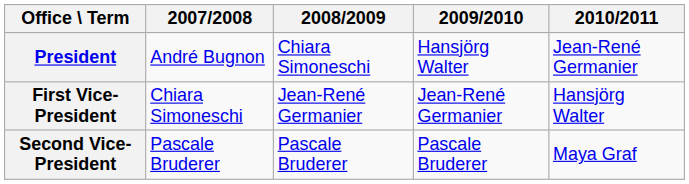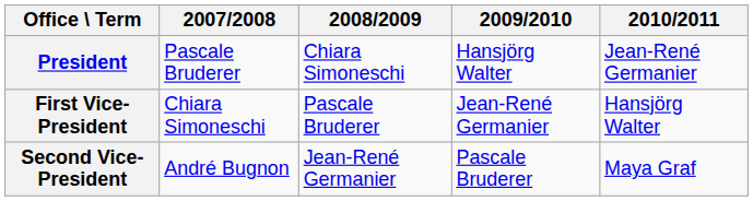 <table class="wikitable sortable">
 <tr>
 <th>Office \ Term</th>
 <th>2007/2008</th>
 <th>2008/2009</th>
 <th>2009/2010</th>
 <th>2010/2011</th>
 </tr>
 <tr>
 <th><a href='#'>President</a></th>
-<td><a href='#'>André Bugnon</a></td>
+<td><a href='#'>Pascale Bruderer</a></td>
 <td><a href='#'>Chiara Simoneschi</a></td>
 <td><a href='#'>Hansjörg Walter</a></td>
 <td><a href='#'>Jean-René Germanier</a></td>
 </tr>
 <tr>
 <th>First Vice-President</th>
 <td><a href='#'>Chiara Simoneschi</a></td>
-<td><a href='#'>Jean-René Germanier</a></td>
+<td><a href='#'>Pascale Bruderer</a></td>
 <td><a href='#'>Jean-René Germanier</a></td>
 <td><a href='#'>Hansjörg Walter</a></td>
 </tr>
 <tr>
 <th>Second Vice-President</th>
-<td><a href='#'>Pascale Bruderer</a></td>
-<td><a href='#'>Pascale Bruderer</a></td>
+<td><a href='#'>André Bugnon</a></td>
+<td><a href='#'>Jean-René Germanier</a></td>
 <td><a href='#'>Pascale Bruderer</a></td>
 <td><a href='#'>Maya Graf</a></td>
 </tr>
 </table>
